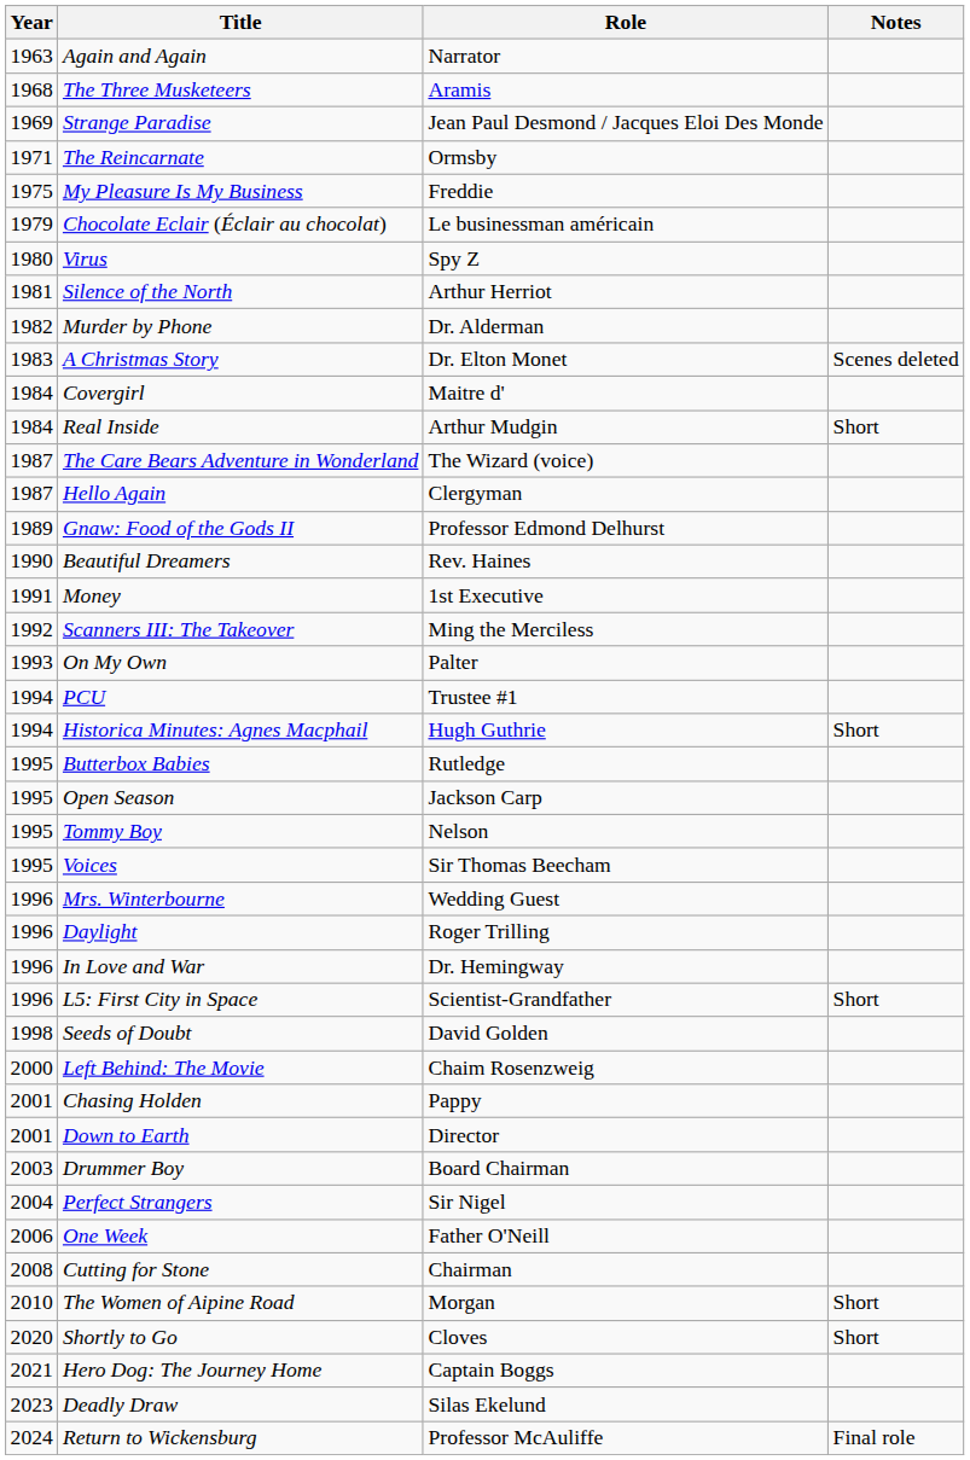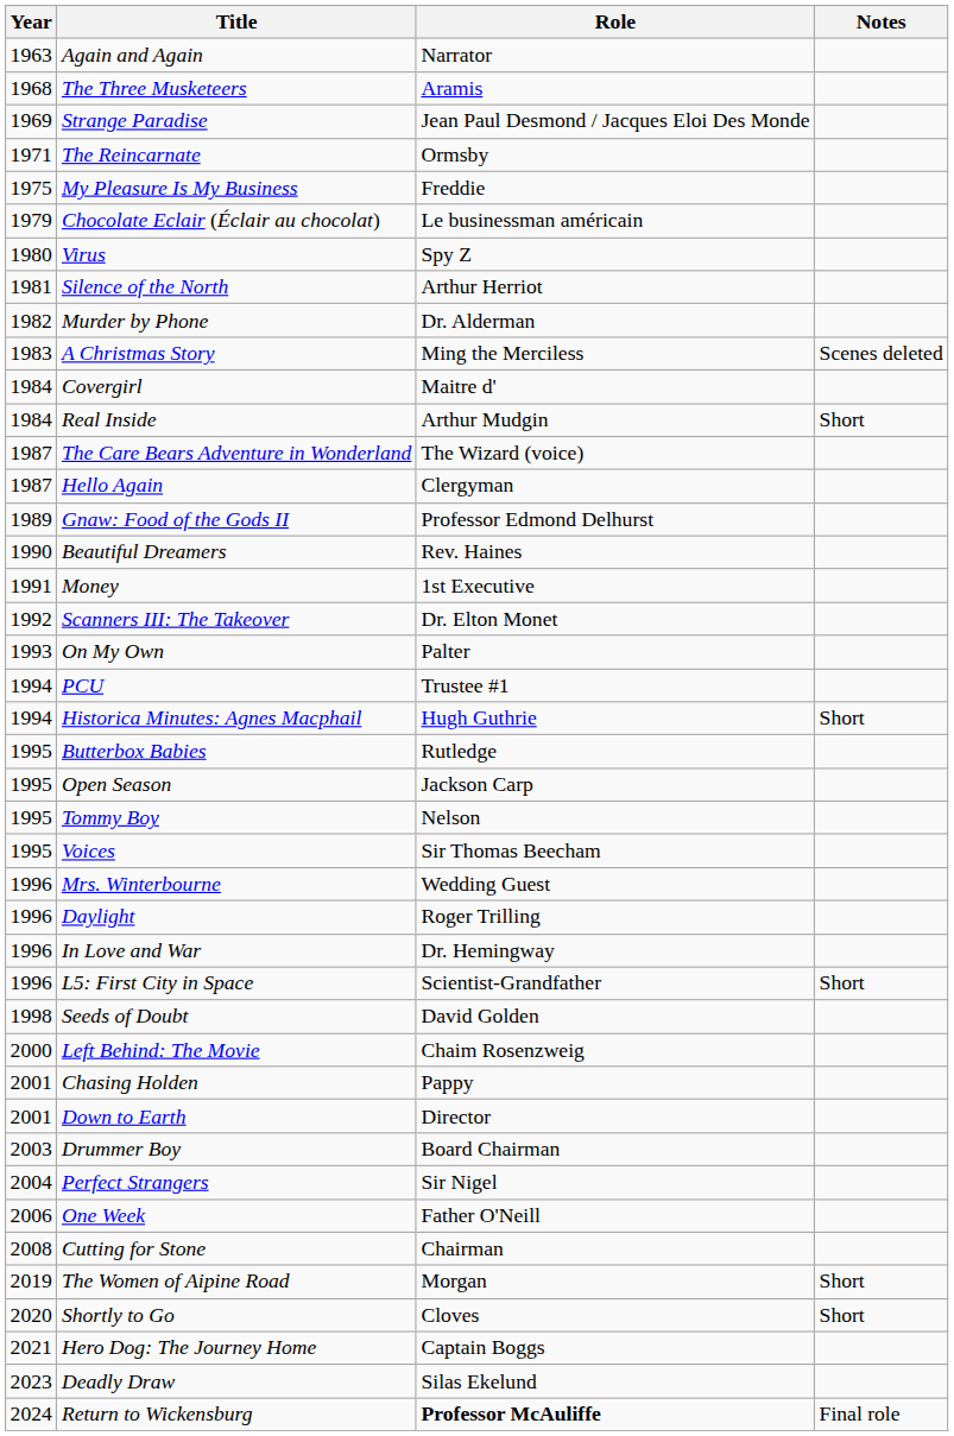 <table class="wikitable sortable" style="font-size:100%;">
 <tr>
 <th>Year</th>
 <th>Title</th>
 <th>Role</th>
 <th>Notes</th>
 </tr>
 <tr>
 <td>1963</td>
 <td><em>Again and Again</em></td>
 <td>Narrator</td>
 <td></td>
 </tr>
 <tr>
 <td>1968</td>
 <td data-sort-value="Three Musketeers, The"><em><a href='#'>The Three Musketeers</a></em></td>
 <td><a href='#'>Aramis</a></td>
 <td></td>
 </tr>
 <tr>
 <td>1969</td>
 <td><em><a href='#'>Strange Paradise</a></em></td>
 <td>Jean Paul Desmond / Jacques Eloi Des Monde</td>
 <td></td>
 </tr>
 <tr>
 <td>1971</td>
 <td data-sort-value="Reincarnate, The"><em><a href='#'>The Reincarnate</a></em></td>
 <td>Ormsby</td>
 <td></td>
 </tr>
 <tr>
 <td>1975</td>
 <td><em><a href='#'>My Pleasure Is My Business</a></em></td>
 <td>Freddie</td>
 <td></td>
 </tr>
 <tr>
 <td>1979</td>
 <td><em><a href='#'>Chocolate Eclair</a></em> (<em>Éclair au chocolat</em>)</td>
 <td>Le businessman américain</td>
 <td></td>
 </tr>
 <tr>
 <td>1980</td>
 <td><em><a href='#'>Virus</a></em></td>
 <td>Spy Z</td>
 <td></td>
 </tr>
 <tr>
 <td>1981</td>
 <td><em><a href='#'>Silence of the North</a></em></td>
 <td>Arthur Herriot</td>
 <td></td>
 </tr>
 <tr>
 <td>1982</td>
 <td><em>Murder by Phone</em></td>
 <td>Dr. Alderman</td>
 <td></td>
 </tr>
 <tr>
 <td>1983</td>
 <td data-sort-value="Christmas Story, A"><em><a href='#'>A Christmas Story</a></em></td>
-<td>Dr. Elton Monet</td>
+<td>Ming the Merciless</td>
 <td>Scenes deleted</td>
 </tr>
 <tr>
 <td>1984</td>
 <td><em>Covergirl</em></td>
 <td>Maitre d'</td>
 <td></td>
 </tr>
 <tr>
 <td>1984</td>
 <td><em>Real Inside</em></td>
 <td>Arthur Mudgin</td>
 <td>Short</td>
 </tr>
 <tr>
 <td>1987</td>
 <td data-sort-value="Care Bears Adventure in Wonderland, The"><em><a href='#'>The Care Bears Adventure in Wonderland</a></em></td>
 <td>The Wizard (voice)</td>
 <td></td>
 </tr>
 <tr>
 <td>1987</td>
 <td><em><a href='#'>Hello Again</a></em></td>
 <td>Clergyman</td>
 <td></td>
 </tr>
 <tr>
 <td>1989</td>
 <td><em><a href='#'>Gnaw: Food of the Gods II</a></em></td>
 <td>Professor Edmond Delhurst</td>
 <td></td>
 </tr>
 <tr>
 <td>1990</td>
 <td><em>Beautiful Dreamers</em></td>
 <td>Rev. Haines</td>
 <td></td>
 </tr>
 <tr>
 <td>1991</td>
 <td><em>Money</em></td>
 <td>1st Executive</td>
 <td></td>
 </tr>
 <tr>
 <td>1992</td>
 <td><em><a href='#'>Scanners III: The Takeover</a></em></td>
-<td>Ming the Merciless</td>
+<td>Dr. Elton Monet</td>
 <td></td>
 </tr>
 <tr>
 <td>1993</td>
 <td><em>On My Own</em></td>
 <td>Palter</td>
 <td></td>
 </tr>
 <tr>
 <td>1994</td>
 <td><em><a href='#'>PCU</a></em></td>
 <td>Trustee #1</td>
 <td></td>
 </tr>
 <tr>
 <td>1994</td>
 <td><em><a href='#'>Historica Minutes: Agnes Macphail</a></em></td>
 <td><a href='#'>Hugh Guthrie</a></td>
 <td>Short</td>
 </tr>
 <tr>
 <td>1995</td>
 <td><em><a href='#'>Butterbox Babies</a></em></td>
 <td>Rutledge</td>
 <td></td>
 </tr>
 <tr>
 <td>1995</td>
 <td><em>Open Season</em></td>
 <td>Jackson Carp</td>
 <td></td>
 </tr>
 <tr>
 <td>1995</td>
 <td><em><a href='#'>Tommy Boy</a></em></td>
 <td>Nelson</td>
 <td></td>
 </tr>
 <tr>
 <td>1995</td>
 <td><em><a href='#'>Voices</a></em></td>
 <td>Sir Thomas Beecham</td>
 <td></td>
 </tr>
 <tr>
 <td>1996</td>
 <td><em><a href='#'>Mrs. Winterbourne</a></em></td>
 <td>Wedding Guest</td>
 <td></td>
 </tr>
 <tr>
 <td>1996</td>
 <td><em><a href='#'>Daylight</a></em></td>
 <td>Roger Trilling</td>
 <td></td>
 </tr>
 <tr>
 <td>1996</td>
 <td><em>In Love and War</em></td>
 <td>Dr. Hemingway</td>
 <td></td>
 </tr>
 <tr>
 <td>1996</td>
 <td><em>L5: First City in Space</em></td>
 <td>Scientist-Grandfather</td>
 <td>Short</td>
 </tr>
 <tr>
 <td>1998</td>
 <td><em>Seeds of Doubt</em></td>
 <td>David Golden</td>
 <td></td>
 </tr>
 <tr>
 <td>2000</td>
 <td><em><a href='#'>Left Behind: The Movie</a></em></td>
 <td>Chaim Rosenzweig</td>
 <td></td>
 </tr>
 <tr>
 <td>2001</td>
 <td><em>Chasing Holden</em></td>
 <td>Pappy</td>
 <td></td>
 </tr>
 <tr>
 <td>2001</td>
 <td><em><a href='#'>Down to Earth</a></em></td>
 <td>Director</td>
 <td></td>
 </tr>
 <tr>
 <td>2003</td>
 <td><em>Drummer Boy</em></td>
 <td>Board Chairman</td>
 <td></td>
 </tr>
 <tr>
 <td>2004</td>
 <td><em><a href='#'>Perfect Strangers</a></em></td>
 <td>Sir Nigel</td>
 <td></td>
 </tr>
 <tr>
 <td>2006</td>
 <td><em><a href='#'>One Week</a></em></td>
 <td>Father O'Neill</td>
 <td></td>
 </tr>
 <tr>
 <td>2008</td>
 <td><em>Cutting for Stone</em></td>
 <td>Chairman</td>
 <td></td>
 </tr>
 <tr>
-<td>2010</td>
+<td>2019</td>
 <td data-sort-value="Women of Aipine Road, The"><em>The Women of Aipine Road</em></td>
 <td>Morgan</td>
 <td>Short</td>
 </tr>
 <tr>
 <td>2020</td>
 <td><em>Shortly to Go</em></td>
 <td>Cloves</td>
 <td>Short</td>
 </tr>
 <tr>
 <td>2021</td>
 <td><em>Hero Dog: The Journey Home</em></td>
 <td>Captain Boggs</td>
 <td></td>
 </tr>
 <tr>
 <td>2023</td>
 <td><em>Deadly Draw</em></td>
 <td>Silas Ekelund</td>
 <td></td>
 </tr>
 <tr>
 <td>2024</td>
 <td><em>Return to Wickensburg</em></td>
-<td>Professor McAuliffe</td>
+<td><strong>Professor McAuliffe</strong></td>
 <td>Final role</td>
 </tr>
 </table>
